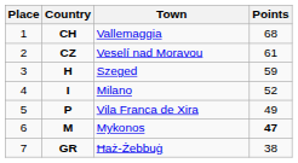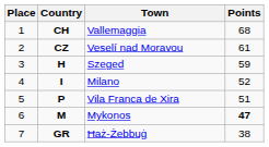 <table class="wikitable" style="text-align;">
 <tr>
 <th width="25">Place</th>
 <th width="25">Country</th>
 <th width="200">Town</th>
 <th width="25">Points</th>
 </tr>
 <tr>
 <td align="center">1</td>
 <td align="center"><strong>CH</strong></td>
 <td align="left"><a href='#'>Vallemaggia</a></td>
 <td align="center">68</td>
 </tr>
 <tr>
 <td align="center">2</td>
 <td align="center"><strong>CZ</strong></td>
 <td align="left"><a href='#'>Veselí nad Moravou</a></td>
 <td align="center">61</td>
 </tr>
 <tr>
 <td align="center">3</td>
 <td align="center"><strong>H</strong></td>
 <td align="left"><a href='#'>Szeged</a></td>
 <td align="center">59</td>
 </tr>
 <tr>
 <td align="center">4</td>
 <td align="center"><strong>I</strong></td>
 <td align="left"><a href='#'>Milano</a></td>
 <td align="center">52</td>
 </tr>
 <tr>
 <td align="center">5</td>
 <td align="center"><strong>P</strong></td>
 <td align="left"><a href='#'>Vila Franca de Xira</a></td>
-<td align="center">49</td>
+<td align="center">51</td>
 </tr>
 <tr>
 <td align="center">6</td>
 <td align="center"><strong>M</strong></td>
 <td align="left"><a href='#'>Mykonos</a></td>
 <td align="center"><strong>47</strong></td>
 </tr>
 <tr>
 <td align="center">7</td>
 <td align="center"><strong>GR</strong></td>
 <td align="left"><a href='#'>Ħaż-Żebbuġ</a></td>
 <td align="center">38</td>
 </tr>
 </table>
